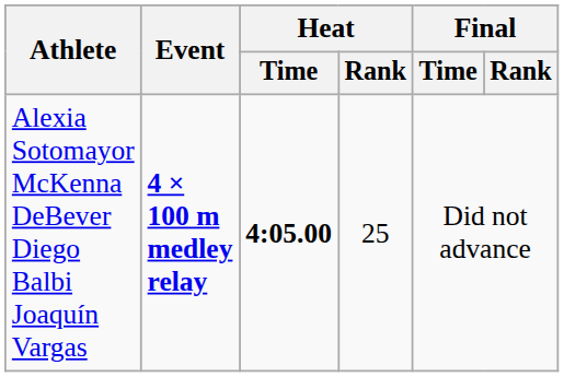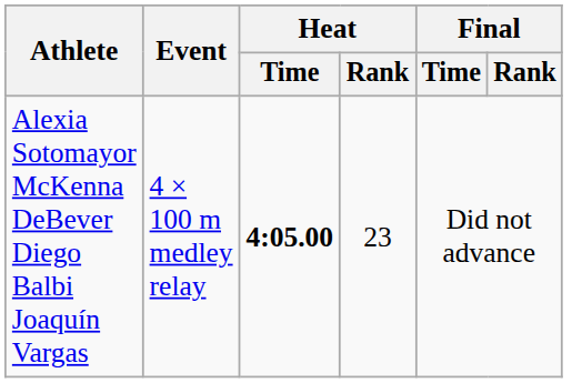 <table class="wikitable" style="text-align:center; font-size:90%; width:30%;">
 <tr>
 <th rowspan="2">Athlete</th>
 <th rowspan="2">Event</th>
 <th colspan="2">Heat</th>
 <th colspan="2">Final</th>
 </tr>
 <tr style="font-size:95%">
 <th>Time</th>
 <th>Rank</th>
 <th>Time</th>
 <th>Rank</th>
 </tr>
 <tr>
 <td align=left><a href='#'>Alexia Sotomayor</a> <br><a href='#'>McKenna DeBever</a><br><a href='#'>Diego Balbi</a> <br><a href='#'>Joaquín Vargas</a></td>
-<td align=left><strong><a href='#'>4 × 100 m medley relay</a></strong></td>
+<td align=left><a href='#'>4 × 100 m medley relay</a></td>
 <td><strong>4:05.00</strong></td>
-<td>25</td>
+<td>23</td>
 <td colspan="2">Did not advance</td>
 </tr>
 </table>
